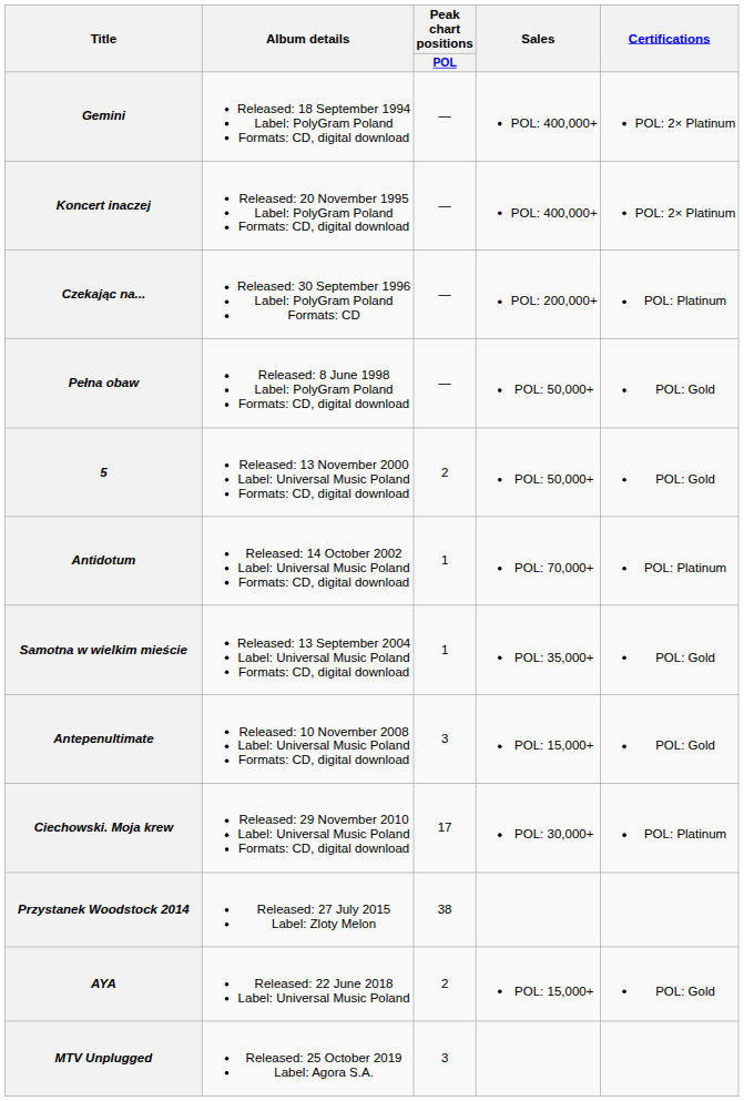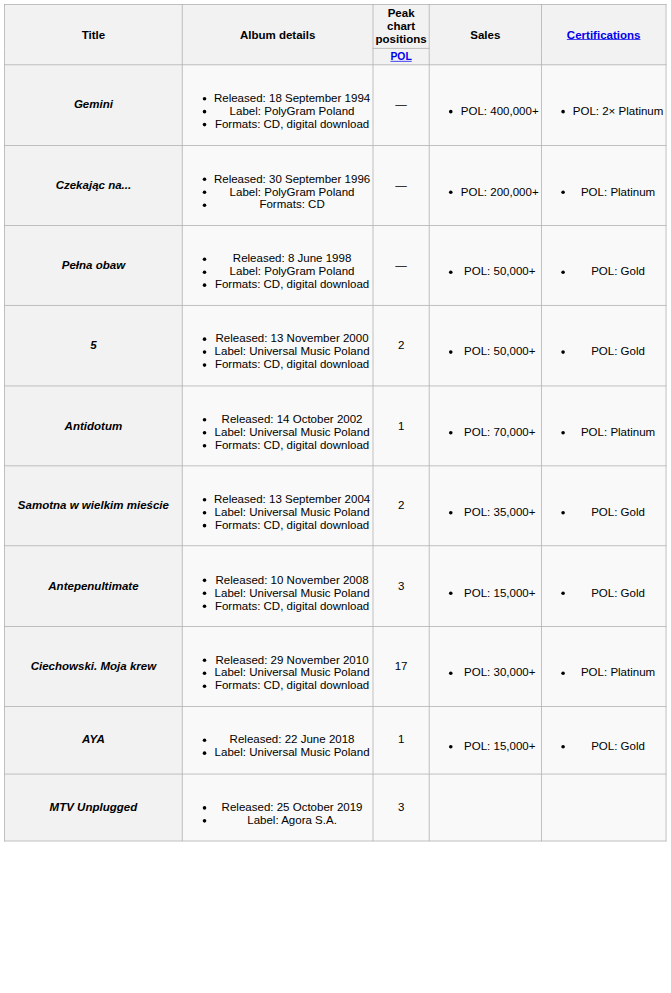 <table class="wikitable plainrowheaders" style="text-align:center;">
 <tr>
 <th scope="col" rowspan="2" style="width:15em;">Title</th>
 <th scope="col" rowspan="2">Album details</th>
 <th scope="col" colspan="1">Peak chart positions</th>
 <th scope="col" rowspan="2">Sales</th>
 <th scope="col" rowspan="2"><a href='#'>Certifications</a></th>
 </tr>
 <tr>
 <th scope="col" style="width:3em;font-size:90%;"><a href='#'>POL</a><br></th>
 </tr>
 <tr>
 <th scope="row"><em>Gemini</em></th>
 <td><br><ul><li>Released: 18 September 1994</li><li>Label: PolyGram Poland</li><li>Formats: CD, digital download</li></ul></td>
-<td>—</td>
-<td><br><ul><li>POL: 400,000+</li></ul></td>
-<td><br><ul><li>POL: 2× Platinum</li></ul></td>
-</tr>
-<tr>
-<th scope="row"><em>Koncert inaczej</em></th>
-<td><br><ul><li>Released: 20 November 1995</li><li>Label: PolyGram Poland</li><li>Formats: CD, digital download</li></ul></td>
 <td>—</td>
 <td><br><ul><li>POL: 400,000+</li></ul></td>
 <td><br><ul><li>POL: 2× Platinum</li></ul></td>
 </tr>
 <tr>
 <th scope="row"><em>Czekając na...</em></th>
 <td><br><ul><li>Released: 30 September 1996</li><li>Label: PolyGram Poland</li><li>Formats: CD</li></ul></td>
 <td>—</td>
 <td><br><ul><li>POL: 200,000+</li></ul></td>
 <td><br><ul><li>POL: Platinum</li></ul></td>
 </tr>
 <tr>
 <th scope="row"><em>Pełna obaw</em></th>
 <td><br><ul><li>Released: 8 June 1998</li><li>Label: PolyGram Poland</li><li>Formats: CD, digital download</li></ul></td>
 <td>—</td>
 <td><br><ul><li>POL: 50,000+</li></ul></td>
 <td><br><ul><li>POL: Gold</li></ul></td>
 </tr>
 <tr>
 <th scope="row"><em>5</em></th>
 <td><br><ul><li>Released: 13 November 2000</li><li>Label: Universal Music Poland</li><li>Formats: CD, digital download</li></ul></td>
 <td>2</td>
 <td><br><ul><li>POL: 50,000+</li></ul></td>
 <td><br><ul><li>POL: Gold</li></ul></td>
 </tr>
 <tr>
 <th scope="row"><em>Antidotum</em></th>
 <td><br><ul><li>Released: 14 October 2002</li><li>Label: Universal Music Poland</li><li>Formats: CD, digital download</li></ul></td>
 <td>1</td>
 <td><br><ul><li>POL: 70,000+</li></ul></td>
 <td><br><ul><li>POL: Platinum</li></ul></td>
 </tr>
 <tr>
 <th scope="row"><em>Samotna w wielkim mieście</em></th>
 <td><br><ul><li>Released: 13 September 2004</li><li>Label: Universal Music Poland</li><li>Formats: CD, digital download</li></ul></td>
-<td>1</td>
+<td>2</td>
 <td><br><ul><li>POL: 35,000+</li></ul></td>
 <td><br><ul><li>POL: Gold</li></ul></td>
 </tr>
 <tr>
 <th scope="row"><em>Antepenultimate</em></th>
 <td><br><ul><li>Released: 10 November 2008</li><li>Label: Universal Music Poland</li><li>Formats: CD, digital download</li></ul></td>
 <td>3</td>
 <td><br><ul><li>POL: 15,000+</li></ul></td>
 <td><br><ul><li>POL: Gold</li></ul></td>
 </tr>
 <tr>
 <th scope="row"><em>Ciechowski. Moja krew</em></th>
 <td><br><ul><li>Released: 29 November 2010</li><li>Label: Universal Music Poland</li><li>Formats: CD, digital download</li></ul></td>
 <td>17</td>
 <td><br><ul><li>POL: 30,000+</li></ul></td>
 <td><br><ul><li>POL: Platinum</li></ul></td>
 </tr>
 <tr>
-<th scope="row"><em>Przystanek Woodstock 2014</em></th>
-<td><br><ul><li>Released: 27 July 2015</li><li>Label: Zloty Melon</li></ul></td>
-<td>38</td>
-<td></td>
-<td></td>
-</tr>
-<tr>
 <th scope="row"><em>AYA</em></th>
 <td><br><ul><li>Released: 22 June 2018</li><li>Label: Universal Music Poland</li></ul></td>
-<td>2</td>
+<td>1</td>
 <td><br><ul><li>POL: 15,000+</li></ul></td>
 <td><br><ul><li>POL: Gold</li></ul></td>
 </tr>
 <tr>
 <th scope="row"><em>MTV Unplugged</em></th>
 <td><br><ul><li>Released: 25 October 2019</li><li>Label: Agora S.A.</li></ul></td>
 <td>3</td>
 <td></td>
 <td></td>
 </tr>
 </table>
